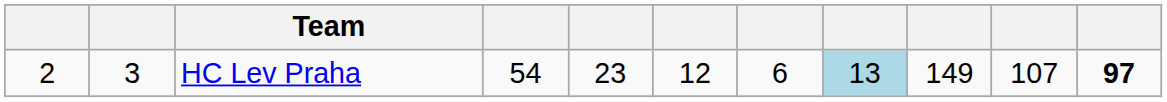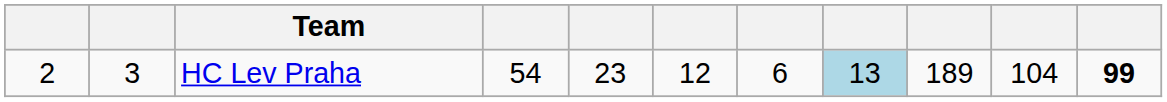 <table class="wikitable" style="text-align:center;">
 <tr>
 <th width=40></th>
 <th width=40></th>
 <th width=165>Team</th>
 <th width=40></th>
 <th width=40></th>
 <th width=40></th>
 <th width=40></th>
 <th width=40></th>
 <th width=40></th>
 <th width=40></th>
 <th width=40></th>
 </tr>
 <tr>
 <td>2</td>
 <td>3</td>
 <td align=left><a href='#'>HC Lev Praha</a></td>
 <td>54</td>
 <td>23</td>
 <td>12</td>
 <td>6</td>
 <td style="background: lightblue;">13</td>
-<td>149</td>
-<td>107</td>
-<td><strong>97</strong></td>
+<td>189</td>
+<td>104</td>
+<td><strong>99</strong></td>
 </tr>
 </table>
